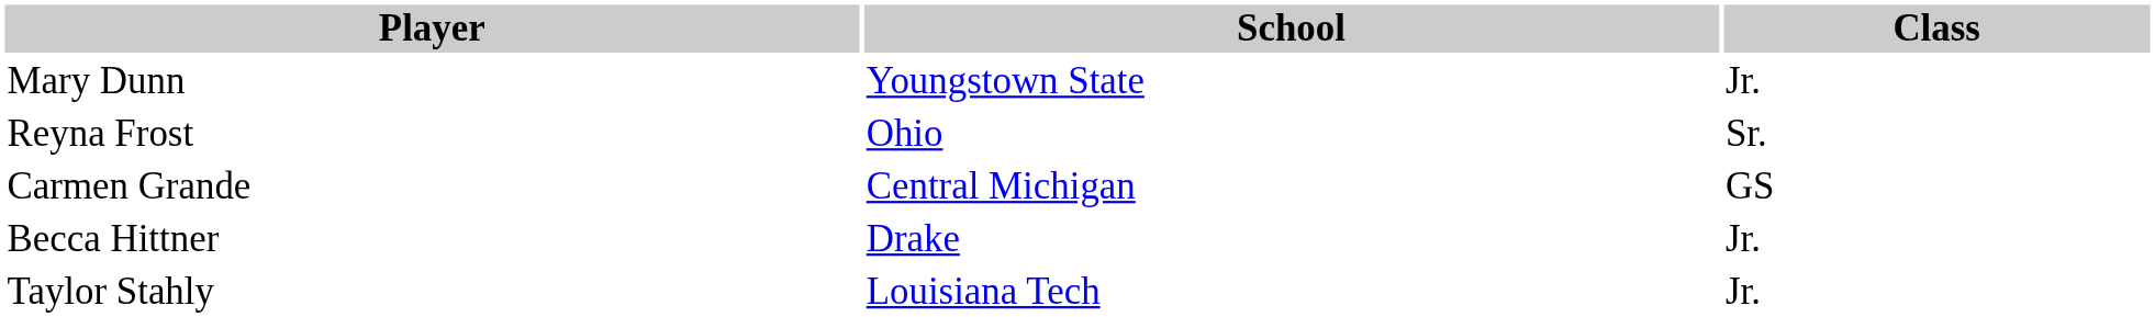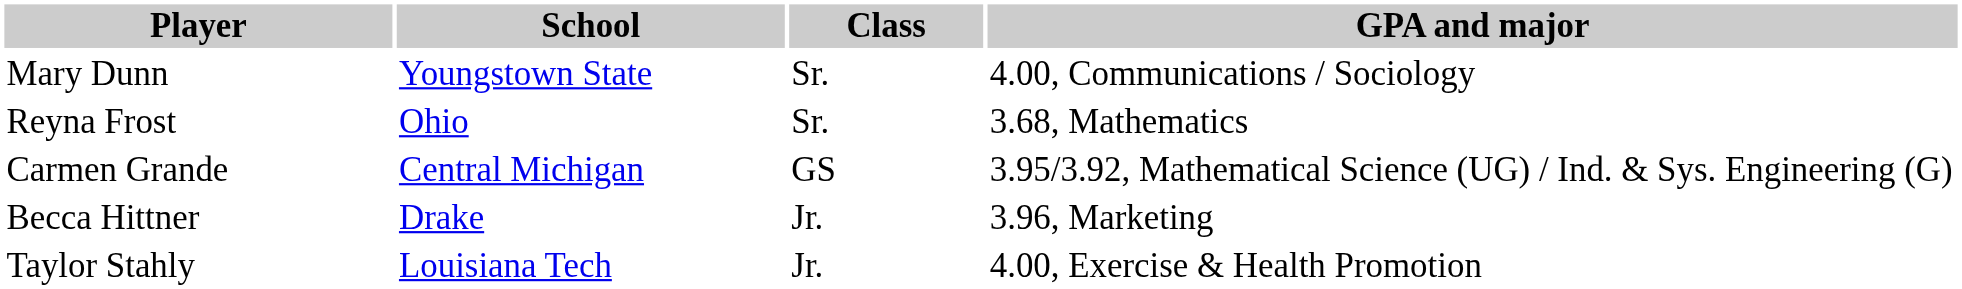 <table style="width:900px" "border:'1' 'solid' 'gray' ">
 <tr>
 <th style="background:#ccc; width:20%;">Player</th>
 <th style="background:#ccc; width:20%;">School</th>
 <th style="background:#ccc; width:10%;">Class</th>
+<th style="background:#ccc; width:50%;">GPA and major</th>
 </tr>
 <tr>
 <td>Mary Dunn</td>
 <td><a href='#'>Youngstown State</a></td>
-<td>Jr.</td>
+<td>Sr.</td>
+<td>4.00, Communications / Sociology</td>
 </tr>
 <tr>
 <td>Reyna Frost</td>
 <td><a href='#'>Ohio</a></td>
 <td>Sr.</td>
+<td>3.68, Mathematics</td>
 </tr>
 <tr>
 <td>Carmen Grande</td>
 <td><a href='#'>Central Michigan</a></td>
 <td>GS</td>
+<td>3.95/3.92, Mathematical Science (UG) / Ind. & Sys. Engineering (G)</td>
 </tr>
 <tr>
 <td>Becca Hittner</td>
 <td><a href='#'>Drake</a></td>
 <td>Jr.</td>
+<td>3.96, Marketing</td>
 </tr>
 <tr>
 <td>Taylor Stahly</td>
 <td><a href='#'>Louisiana Tech</a></td>
 <td>Jr.</td>
+<td>4.00, Exercise & Health Promotion</td>
 </tr>
 </table>
